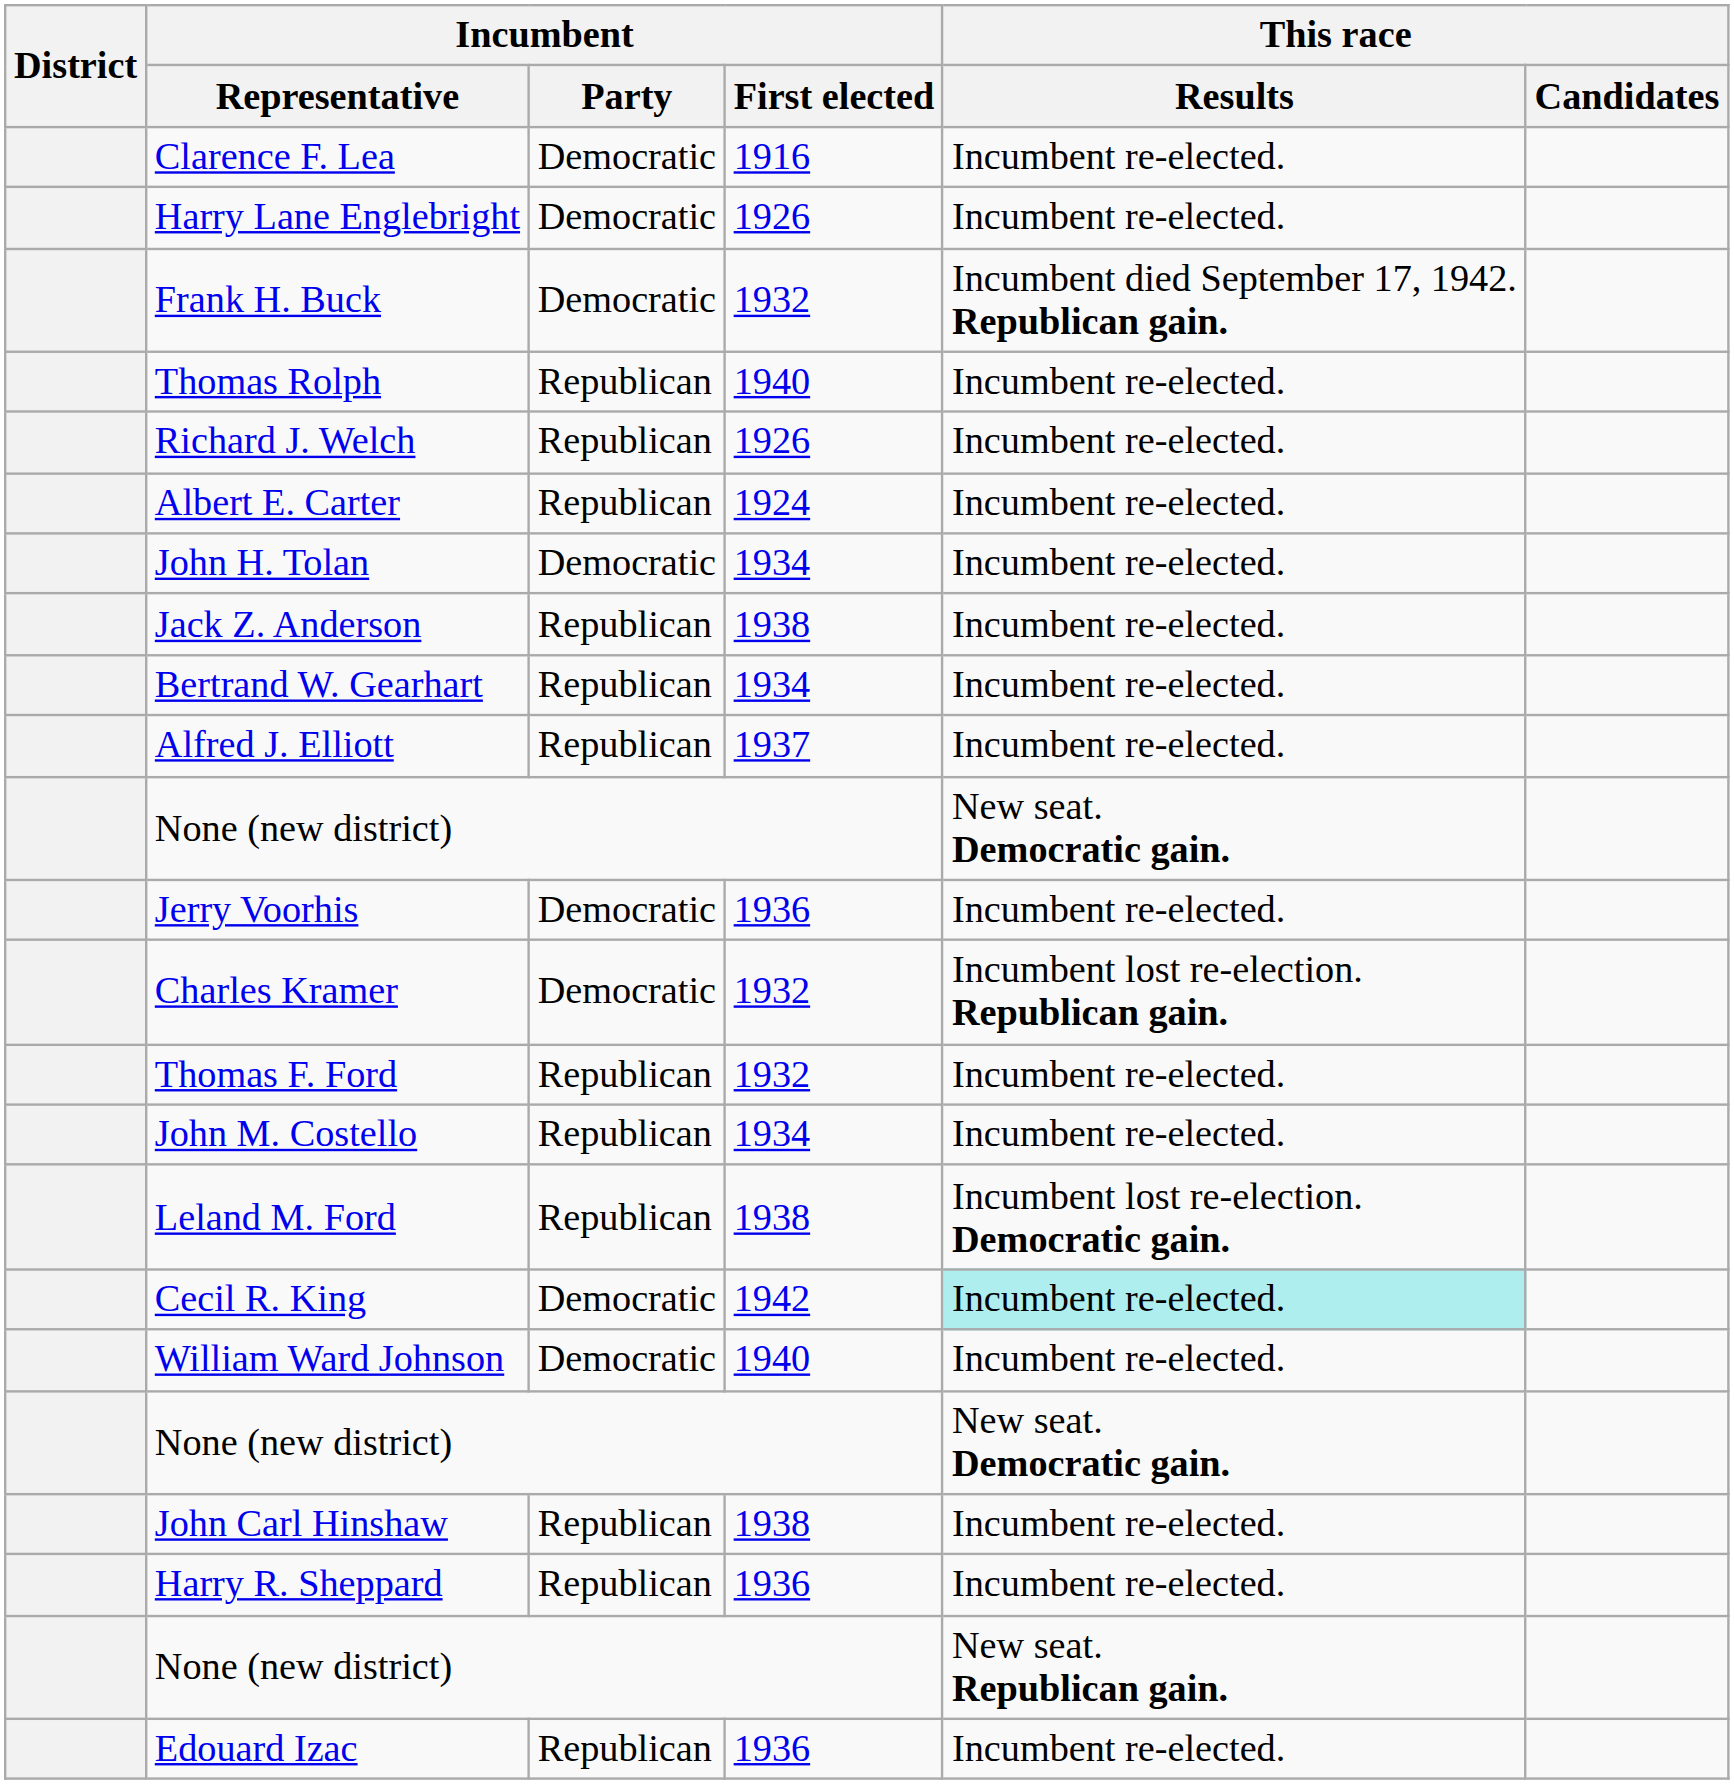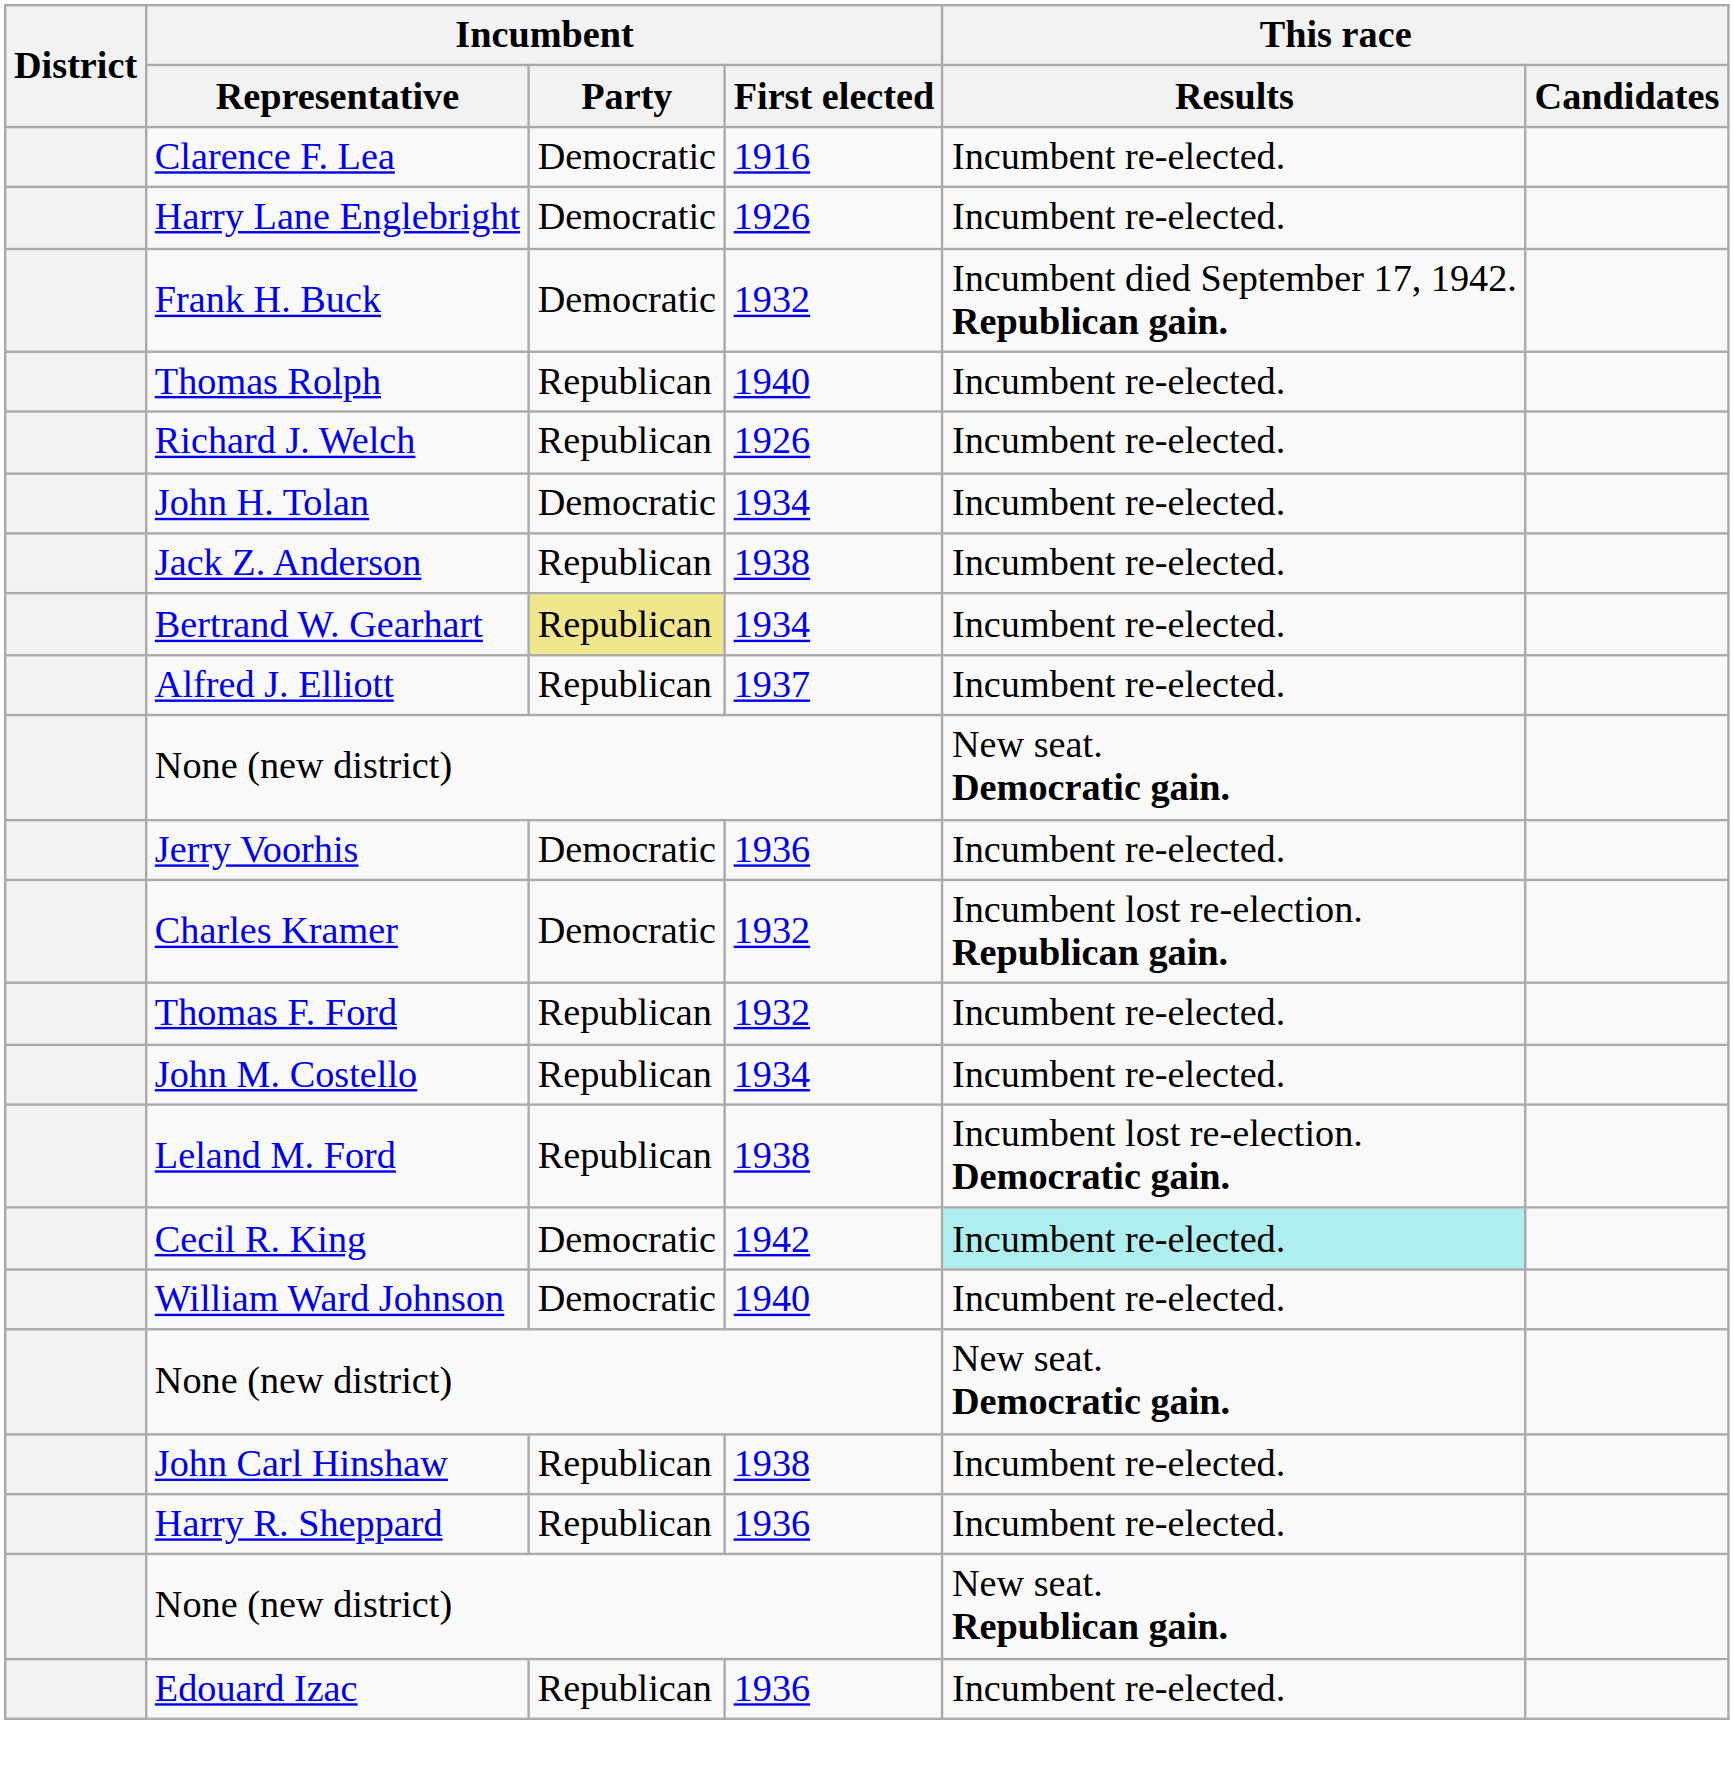 <table class=wikitable>
 <tr>
 <th rowspan=2>District</th>
 <th colspan=3>Incumbent</th>
 <th colspan=2>This race</th>
 </tr>
 <tr>
 <th>Representative</th>
 <th>Party</th>
 <th>First elected</th>
 <th>Results</th>
 <th>Candidates</th>
 </tr>
 <tr>
 <th></th>
 <td><a href='#'>Clarence F. Lea</a></td>
 <td>Democratic</td>
 <td><a href='#'>1916</a></td>
 <td>Incumbent re-elected.</td>
 <td nowrap></td>
 </tr>
 <tr>
 <th></th>
 <td><a href='#'>Harry Lane Englebright</a></td>
 <td>Democratic</td>
 <td><a href='#'>1926</a></td>
 <td>Incumbent re-elected.</td>
 <td nowrap></td>
 </tr>
 <tr>
 <th></th>
 <td><a href='#'>Frank H. Buck</a></td>
 <td>Democratic</td>
 <td><a href='#'>1932</a></td>
 <td>Incumbent died September 17, 1942.<br><strong>Republican gain.</strong></td>
 <td nowrap></td>
 </tr>
 <tr>
 <th></th>
 <td><a href='#'>Thomas Rolph</a></td>
 <td>Republican</td>
 <td><a href='#'>1940</a></td>
 <td>Incumbent re-elected.</td>
 <td nowrap></td>
 </tr>
 <tr>
 <th></th>
 <td><a href='#'>Richard J. Welch</a></td>
 <td>Republican</td>
 <td><a href='#'>1926</a></td>
 <td>Incumbent re-elected.</td>
 <td nowrap></td>
 </tr>
 <tr>
 <th></th>
-<td><a href='#'>Albert E. Carter</a></td>
-<td>Republican</td>
-<td><a href='#'>1924</a></td>
-<td>Incumbent re-elected.</td>
-<td nowrap></td>
-</tr>
-<tr>
-<th></th>
 <td><a href='#'>John H. Tolan</a></td>
 <td>Democratic</td>
 <td><a href='#'>1934</a></td>
 <td>Incumbent re-elected.</td>
 <td nowrap></td>
 </tr>
 <tr>
 <th></th>
 <td><a href='#'>Jack Z. Anderson</a></td>
 <td>Republican</td>
 <td><a href='#'>1938</a></td>
 <td>Incumbent re-elected.</td>
 <td nowrap></td>
 </tr>
 <tr>
 <th></th>
 <td><a href='#'>Bertrand W. Gearhart</a></td>
-<td>Republican</td>
+<td style="background: khaki;">Republican</td>
 <td><a href='#'>1934</a></td>
 <td>Incumbent re-elected.</td>
 <td nowrap></td>
 </tr>
 <tr>
 <th></th>
 <td><a href='#'>Alfred J. Elliott</a></td>
 <td>Republican</td>
 <td><a href='#'>1937 </a></td>
 <td>Incumbent re-elected.</td>
 <td nowrap></td>
 </tr>
 <tr>
 <th></th>
 <td colspan=3>None (new district)</td>
 <td>New seat.<br><strong>Democratic gain.</strong></td>
 <td nowrap></td>
 </tr>
 <tr>
 <th></th>
 <td><a href='#'>Jerry Voorhis</a></td>
 <td>Democratic</td>
 <td><a href='#'>1936</a></td>
 <td>Incumbent re-elected.</td>
 <td nowrap></td>
 </tr>
 <tr>
 <th></th>
 <td><a href='#'>Charles Kramer</a></td>
 <td>Democratic</td>
 <td><a href='#'>1932</a></td>
 <td>Incumbent lost re-election.<br><strong>Republican gain.</strong></td>
 <td nowrap></td>
 </tr>
 <tr>
 <th></th>
 <td><a href='#'>Thomas F. Ford</a></td>
 <td>Republican</td>
 <td><a href='#'>1932</a></td>
 <td>Incumbent re-elected.</td>
 <td nowrap></td>
 </tr>
 <tr>
 <th></th>
 <td><a href='#'>John M. Costello</a></td>
 <td>Republican</td>
 <td><a href='#'>1934</a></td>
 <td>Incumbent re-elected.</td>
 <td nowrap></td>
 </tr>
 <tr>
 <th></th>
 <td><a href='#'>Leland M. Ford</a></td>
 <td>Republican</td>
 <td><a href='#'>1938</a></td>
 <td>Incumbent lost re-election.<br><strong>Democratic gain.</strong></td>
 <td nowrap></td>
 </tr>
 <tr>
 <th></th>
 <td><a href='#'>Cecil R. King</a></td>
 <td>Democratic</td>
 <td><a href='#'>1942 </a></td>
 <td style="background: paleturquoise;">Incumbent re-elected.</td>
 <td nowrap></td>
 </tr>
 <tr>
 <th></th>
 <td><a href='#'>William Ward Johnson</a></td>
 <td>Democratic</td>
 <td><a href='#'>1940</a></td>
 <td>Incumbent re-elected.</td>
 <td nowrap></td>
 </tr>
 <tr>
 <th></th>
 <td colspan=3>None (new district)</td>
 <td>New seat.<br><strong>Democratic gain.</strong></td>
 <td nowrap></td>
 </tr>
 <tr>
 <th></th>
 <td><a href='#'>John Carl Hinshaw</a><br></td>
 <td>Republican</td>
 <td><a href='#'>1938</a></td>
 <td>Incumbent re-elected.</td>
 <td nowrap></td>
 </tr>
 <tr>
 <th></th>
 <td><a href='#'>Harry R. Sheppard</a><br></td>
 <td>Republican</td>
 <td><a href='#'>1936</a></td>
 <td>Incumbent re-elected.</td>
 <td nowrap></td>
 </tr>
 <tr>
 <th></th>
 <td colspan=3>None (new district)</td>
 <td>New seat.<br><strong>Republican gain.</strong></td>
 <td nowrap></td>
 </tr>
 <tr>
 <th></th>
 <td><a href='#'>Edouard Izac</a><br></td>
 <td>Republican</td>
 <td><a href='#'>1936</a></td>
 <td>Incumbent re-elected.</td>
 <td nowrap></td>
 </tr>
 </table>
